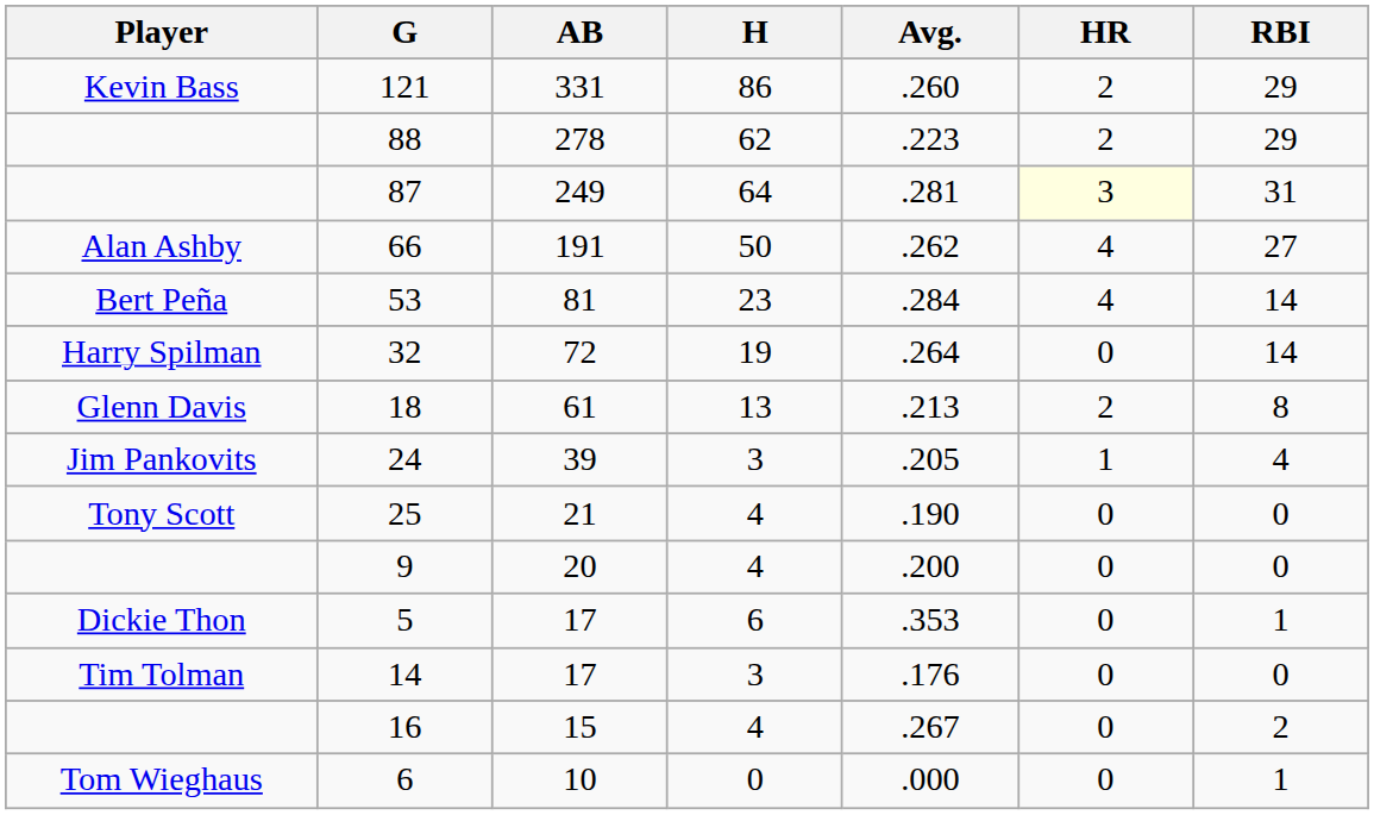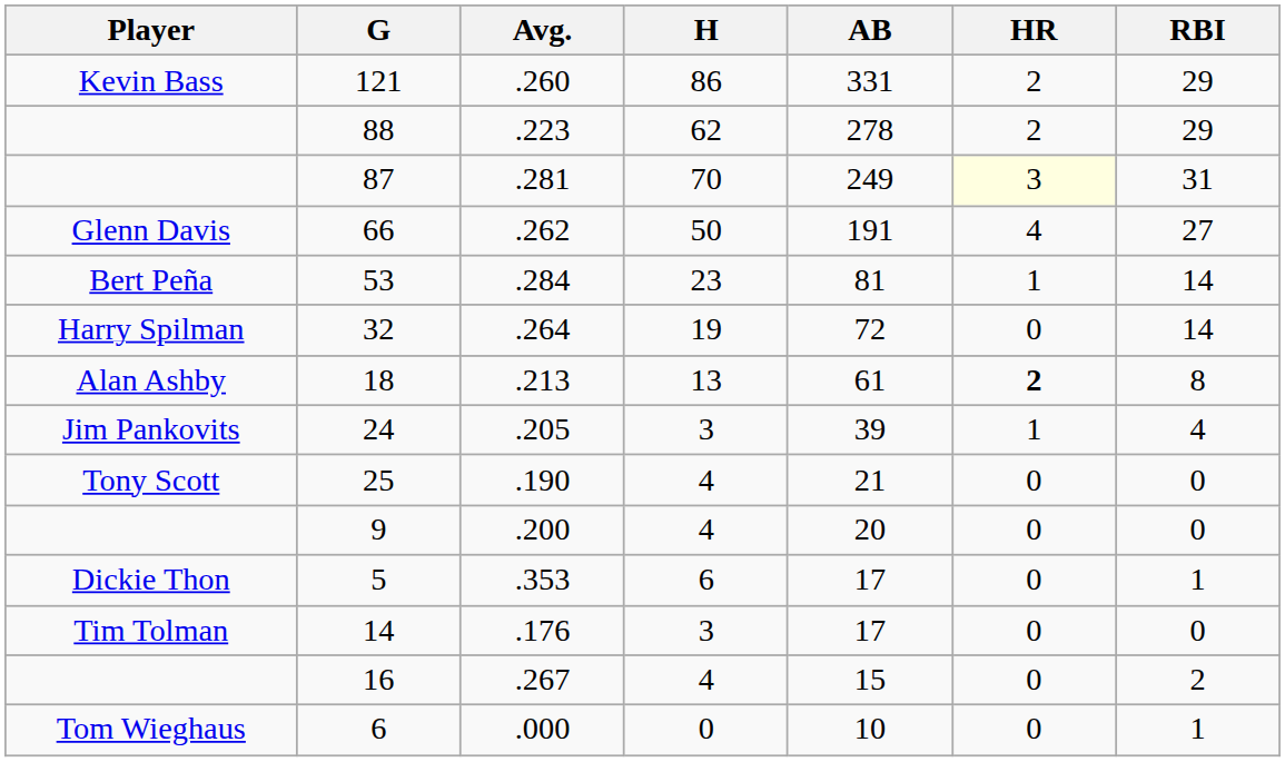 <table class="wikitable sortable">
 <tr>
 <th bgcolor="#DDDDFF" width="16%">Player</th>
 <th bgcolor="#DDDDFF" width="9%">G</th>
+<th bgcolor="#DDDDFF" width="9%">Avg.</th>
+<th bgcolor="#DDDDFF" width="9%">H</th>
 <th bgcolor="#DDDDFF" width="9%">AB</th>
-<th bgcolor="#DDDDFF" width="9%">H</th>
-<th bgcolor="#DDDDFF" width="9%">Avg.</th>
 <th bgcolor="#DDDDFF" width="9%">HR</th>
 <th bgcolor="#DDDDFF" width="9%">RBI</th>
 </tr>
 <tr align="center">
 <td><a href='#'>Kevin Bass</a></td>
 <td>121</td>
+<td>.260</td>
+<td>86</td>
 <td>331</td>
-<td>86</td>
-<td>.260</td>
 <td>2</td>
 <td>29</td>
 </tr>
 <tr align=center>
 <td></td>
 <td>88</td>
+<td>.223</td>
+<td>62</td>
 <td>278</td>
-<td>62</td>
-<td>.223</td>
 <td>2</td>
 <td>29</td>
 </tr>
 <tr align="center">
 <td></td>
 <td>87</td>
+<td>.281</td>
+<td>70</td>
 <td>249</td>
-<td>64</td>
-<td>.281</td>
 <td style="background: lightyellow;">3</td>
 <td>31</td>
 </tr>
 <tr align="center">
-<td><a href='#'>Alan Ashby</a></td>
+<td><a href='#'>Glenn Davis</a></td>
 <td>66</td>
+<td>.262</td>
+<td>50</td>
 <td>191</td>
-<td>50</td>
-<td>.262</td>
 <td>4</td>
 <td>27</td>
 </tr>
 <tr align=center>
 <td><a href='#'>Bert Peña</a></td>
 <td>53</td>
+<td>.284</td>
+<td>23</td>
 <td>81</td>
-<td>23</td>
-<td>.284</td>
-<td>4</td>
+<td>1</td>
 <td>14</td>
 </tr>
 <tr align=center>
 <td><a href='#'>Harry Spilman</a></td>
 <td>32</td>
+<td>.264</td>
+<td>19</td>
 <td>72</td>
-<td>19</td>
-<td>.264</td>
 <td>0</td>
 <td>14</td>
 </tr>
 <tr align=center>
-<td><a href='#'>Glenn Davis</a></td>
+<td><a href='#'>Alan Ashby</a></td>
 <td>18</td>
+<td>.213</td>
+<td>13</td>
 <td>61</td>
-<td>13</td>
-<td>.213</td>
-<td>2</td>
+<td><strong>2</strong></td>
 <td>8</td>
 </tr>
 <tr align=center>
 <td><a href='#'>Jim Pankovits</a></td>
 <td>24</td>
+<td>.205</td>
+<td>3</td>
 <td>39</td>
-<td>3</td>
-<td>.205</td>
 <td>1</td>
 <td>4</td>
 </tr>
 <tr align=center>
 <td><a href='#'>Tony Scott</a></td>
 <td>25</td>
+<td>.190</td>
+<td>4</td>
 <td>21</td>
-<td>4</td>
-<td>.190</td>
 <td>0</td>
 <td>0</td>
 </tr>
 <tr align=center>
 <td></td>
 <td>9</td>
+<td>.200</td>
+<td>4</td>
 <td>20</td>
-<td>4</td>
-<td>.200</td>
 <td>0</td>
 <td>0</td>
 </tr>
 <tr align="center">
 <td><a href='#'>Dickie Thon</a></td>
 <td>5</td>
+<td>.353</td>
+<td>6</td>
 <td>17</td>
-<td>6</td>
-<td>.353</td>
 <td>0</td>
 <td>1</td>
 </tr>
 <tr align=center>
 <td><a href='#'>Tim Tolman</a></td>
 <td>14</td>
+<td>.176</td>
+<td>3</td>
 <td>17</td>
-<td>3</td>
-<td>.176</td>
 <td>0</td>
 <td>0</td>
 </tr>
 <tr align=center>
 <td></td>
 <td>16</td>
+<td>.267</td>
+<td>4</td>
 <td>15</td>
-<td>4</td>
-<td>.267</td>
 <td>0</td>
 <td>2</td>
 </tr>
 <tr align="center">
 <td><a href='#'>Tom Wieghaus</a></td>
 <td>6</td>
+<td>.000</td>
+<td>0</td>
 <td>10</td>
-<td>0</td>
-<td>.000</td>
 <td>0</td>
 <td>1</td>
 </tr>
 </table>
